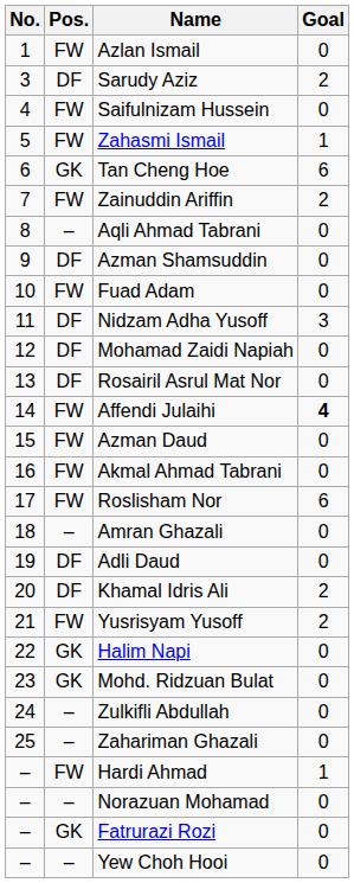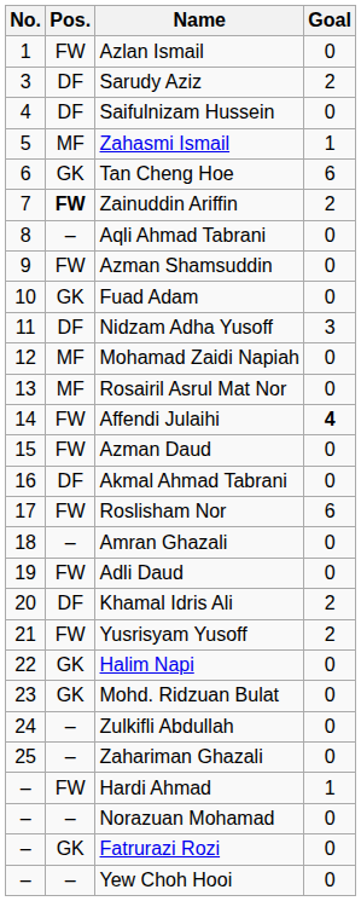 <table class="wikitable" style="text-align:center">
 <tr>
 <th>No.</th>
 <th>Pos.</th>
 <th>Name</th>
 <th>Goal</th>
 </tr>
 <tr>
 <td>1</td>
 <td>FW</td>
 <td align="left">Azlan Ismail</td>
 <td>0</td>
 </tr>
 <tr>
 <td>3</td>
 <td>DF</td>
 <td align="left">Sarudy Aziz</td>
 <td>2</td>
 </tr>
 <tr>
 <td>4</td>
-<td>FW</td>
+<td>DF</td>
 <td align="left">Saifulnizam Hussein</td>
 <td>0</td>
 </tr>
 <tr>
 <td>5</td>
-<td>FW</td>
+<td>MF</td>
 <td align="left"><a href='#'>Zahasmi Ismail</a></td>
 <td>1</td>
 </tr>
 <tr>
 <td>6</td>
 <td>GK</td>
 <td align="left">Tan Cheng Hoe</td>
 <td>6</td>
 </tr>
 <tr>
 <td>7</td>
-<td>FW</td>
+<td><strong>FW</strong></td>
 <td align="left">Zainuddin Ariffin</td>
 <td>2</td>
 </tr>
 <tr>
 <td>8</td>
 <td>–</td>
 <td align="left">Aqli Ahmad Tabrani</td>
 <td>0</td>
 </tr>
 <tr>
 <td>9</td>
-<td>DF</td>
+<td>FW</td>
 <td align="left">Azman Shamsuddin</td>
 <td>0</td>
 </tr>
 <tr>
 <td>10</td>
-<td>FW</td>
+<td>GK</td>
 <td align="left">Fuad Adam</td>
 <td>0</td>
 </tr>
 <tr>
 <td>11</td>
 <td>DF</td>
 <td align="left">Nidzam Adha Yusoff</td>
 <td>3</td>
 </tr>
 <tr>
 <td>12</td>
-<td>DF</td>
+<td>MF</td>
 <td align="left">Mohamad Zaidi Napiah</td>
 <td>0</td>
 </tr>
 <tr>
 <td>13</td>
-<td>DF</td>
+<td>MF</td>
 <td align="left">Rosairil Asrul Mat Nor</td>
 <td>0</td>
 </tr>
 <tr>
 <td>14</td>
 <td>FW</td>
 <td align="left">Affendi Julaihi</td>
 <td><strong>4</strong></td>
 </tr>
 <tr>
 <td>15</td>
 <td>FW</td>
 <td align="left">Azman Daud</td>
 <td>0</td>
 </tr>
 <tr>
 <td>16</td>
-<td>FW</td>
+<td>DF</td>
 <td align="left">Akmal Ahmad Tabrani</td>
 <td>0</td>
 </tr>
 <tr>
 <td>17</td>
 <td>FW</td>
 <td align="left">Roslisham Nor</td>
 <td>6</td>
 </tr>
 <tr>
 <td>18</td>
 <td>–</td>
 <td align="left">Amran Ghazali</td>
 <td>0</td>
 </tr>
 <tr>
 <td>19</td>
-<td>DF</td>
+<td>FW</td>
 <td align="left">Adli Daud</td>
 <td>0</td>
 </tr>
 <tr>
 <td>20</td>
 <td>DF</td>
 <td align="left">Khamal Idris Ali</td>
 <td>2</td>
 </tr>
 <tr>
 <td>21</td>
 <td>FW</td>
 <td align="left">Yusrisyam Yusoff</td>
 <td>2</td>
 </tr>
 <tr>
 <td>22</td>
 <td>GK</td>
 <td align="left"><a href='#'>Halim Napi</a></td>
 <td>0</td>
 </tr>
 <tr>
 <td>23</td>
 <td>GK</td>
 <td align="left">Mohd. Ridzuan Bulat</td>
 <td>0</td>
 </tr>
 <tr>
 <td>24</td>
 <td>–</td>
 <td align="left">Zulkifli Abdullah</td>
 <td>0</td>
 </tr>
 <tr>
 <td>25</td>
 <td>–</td>
 <td align="left">Zahariman Ghazali</td>
 <td>0</td>
 </tr>
 <tr>
 <td>–</td>
 <td>FW</td>
 <td align="left">Hardi Ahmad</td>
 <td>1</td>
 </tr>
 <tr>
 <td>–</td>
 <td>–</td>
 <td align="left">Norazuan Mohamad</td>
 <td>0</td>
 </tr>
 <tr>
 <td>–</td>
 <td>GK</td>
 <td align="left"><a href='#'>Fatrurazi Rozi</a></td>
 <td>0</td>
 </tr>
 <tr>
 <td>–</td>
 <td>–</td>
 <td align="left">Yew Choh Hooi</td>
 <td>0</td>
 </tr>
 <tr>
 </tr>
 </table>
